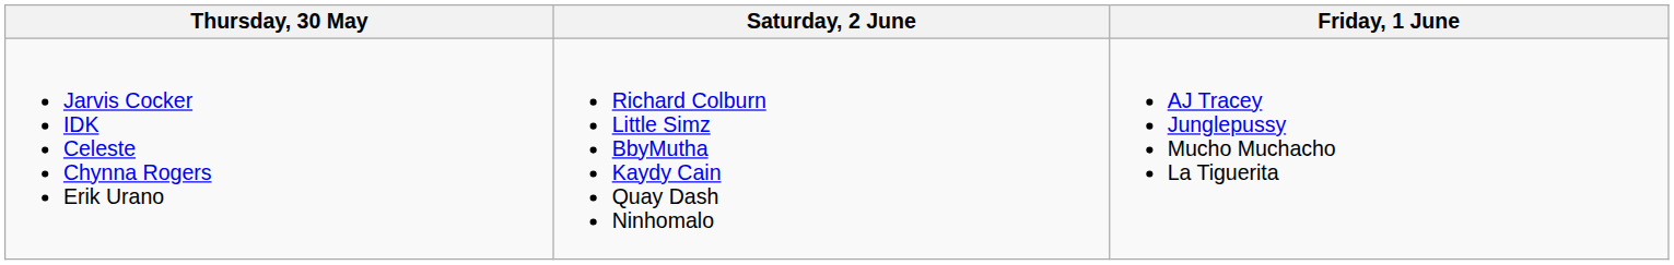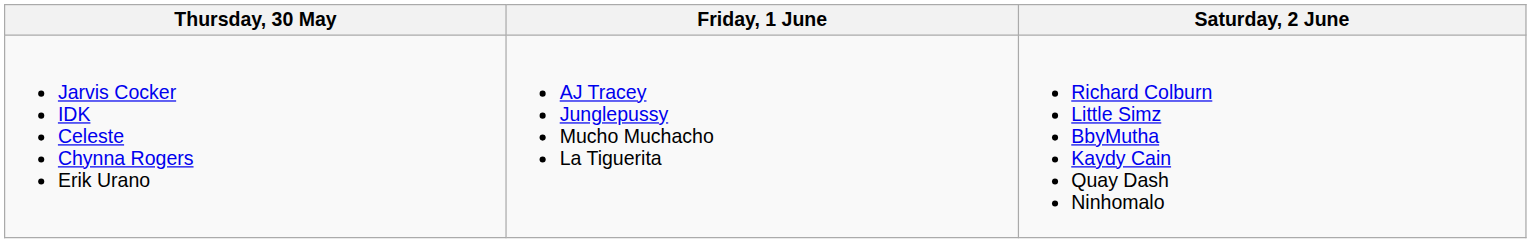 <table class="wikitable">
 <tr>
 <th width="500">Thursday, 30 May</th>
+<th width="500">Friday, 1 June</th>
 <th width="500">Saturday, 2 June</th>
-<th width="500">Friday, 1 June</th>
 </tr>
 <tr valign="top">
 <td><br><ul><li><a href='#'>Jarvis Cocker</a></li><li><a href='#'>IDK</a></li><li><a href='#'>Celeste</a></li><li><a href='#'>Chynna Rogers</a></li><li>Erik Urano</li></ul></td>
+<td><br><ul><li><a href='#'>AJ Tracey</a></li><li><a href='#'>Junglepussy</a></li><li>Mucho Muchacho</li><li>La Tiguerita</li></ul></td>
 <td><br><ul><li><a href='#'>Richard Colburn</a></li><li><a href='#'>Little Simz</a></li><li><a href='#'>BbyMutha</a></li><li><a href='#'>Kaydy Cain</a></li><li>Quay Dash</li><li>Ninhomalo</li></ul></td>
-<td><br><ul><li><a href='#'>AJ Tracey</a></li><li><a href='#'>Junglepussy</a></li><li>Mucho Muchacho</li><li>La Tiguerita</li></ul></td>
 </tr>
 </table>
